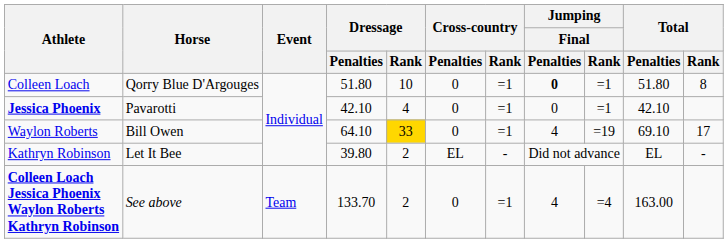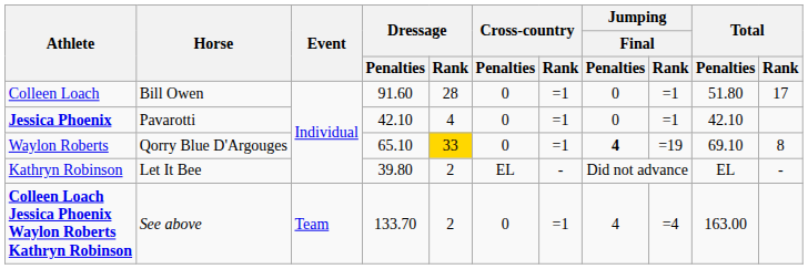 <table class=wikitable style="font-size:90%">
 <tr>
 <th rowspan=3>Athlete</th>
 <th rowspan=3>Horse</th>
 <th rowspan=3>Event</th>
 <th colspan=2 rowspan=2>Dressage</th>
 <th colspan=2 rowspan=2>Cross-country</th>
 <th colspan=2>Jumping</th>
 <th colspan=2 rowspan=2>Total</th>
 </tr>
 <tr>
 <th colspan=2>Final</th>
 </tr>
 <tr>
 <th>Penalties</th>
 <th>Rank</th>
 <th>Penalties</th>
 <th>Rank</th>
 <th>Penalties</th>
 <th>Rank</th>
 <th>Penalties</th>
 <th>Rank</th>
 </tr>
 <tr align=center>
 <td align=left><a href='#'>Colleen Loach</a></td>
-<td align=left>Qorry Blue D'Argouges</td>
+<td align=left>Bill Owen</td>
 <td align=left rowspan=4><a href='#'>Individual</a></td>
-<td>51.80</td>
-<td>10</td>
+<td>91.60</td>
+<td>28</td>
 <td>0</td>
 <td>=1</td>
-<td><strong>0</strong></td>
+<td>0</td>
 <td>=1</td>
 <td>51.80</td>
-<td>8</td>
+<td>17</td>
 </tr>
 <tr align=center>
 <td align=left><strong><a href='#'>Jessica Phoenix</a></strong></td>
 <td align=left>Pavarotti</td>
 <td>42.10</td>
 <td>4</td>
 <td>0</td>
 <td>=1</td>
 <td>0</td>
 <td>=1</td>
 <td>42.10</td>
 <td></td>
 </tr>
 <tr align=center>
 <td align=left><a href='#'>Waylon Roberts</a></td>
-<td align=left>Bill Owen</td>
-<td>64.10</td>
+<td align=left>Qorry Blue D'Argouges</td>
+<td>65.10</td>
 <td style="background: gold;">33</td>
 <td>0</td>
 <td>=1</td>
-<td>4</td>
+<td><strong>4</strong></td>
 <td>=19</td>
 <td>69.10</td>
-<td>17</td>
+<td>8</td>
 </tr>
 <tr align=center>
 <td align=left><a href='#'>Kathryn Robinson</a></td>
 <td align=left>Let It Bee</td>
 <td>39.80</td>
 <td>2</td>
 <td>EL</td>
 <td>-</td>
 <td colspan=2>Did not advance</td>
 <td>EL</td>
 <td>-</td>
 </tr>
 <tr align=center>
 <td align=left><strong><a href='#'>Colleen Loach</a><br><a href='#'>Jessica Phoenix</a><br><a href='#'>Waylon Roberts</a><br><a href='#'>Kathryn Robinson</a></strong></td>
 <td align=left><em>See above</em></td>
 <td align=left><a href='#'>Team</a></td>
 <td>133.70</td>
 <td>2</td>
 <td>0</td>
 <td>=1</td>
 <td>4</td>
 <td>=4</td>
 <td>163.00</td>
 <td></td>
 </tr>
 </table>
